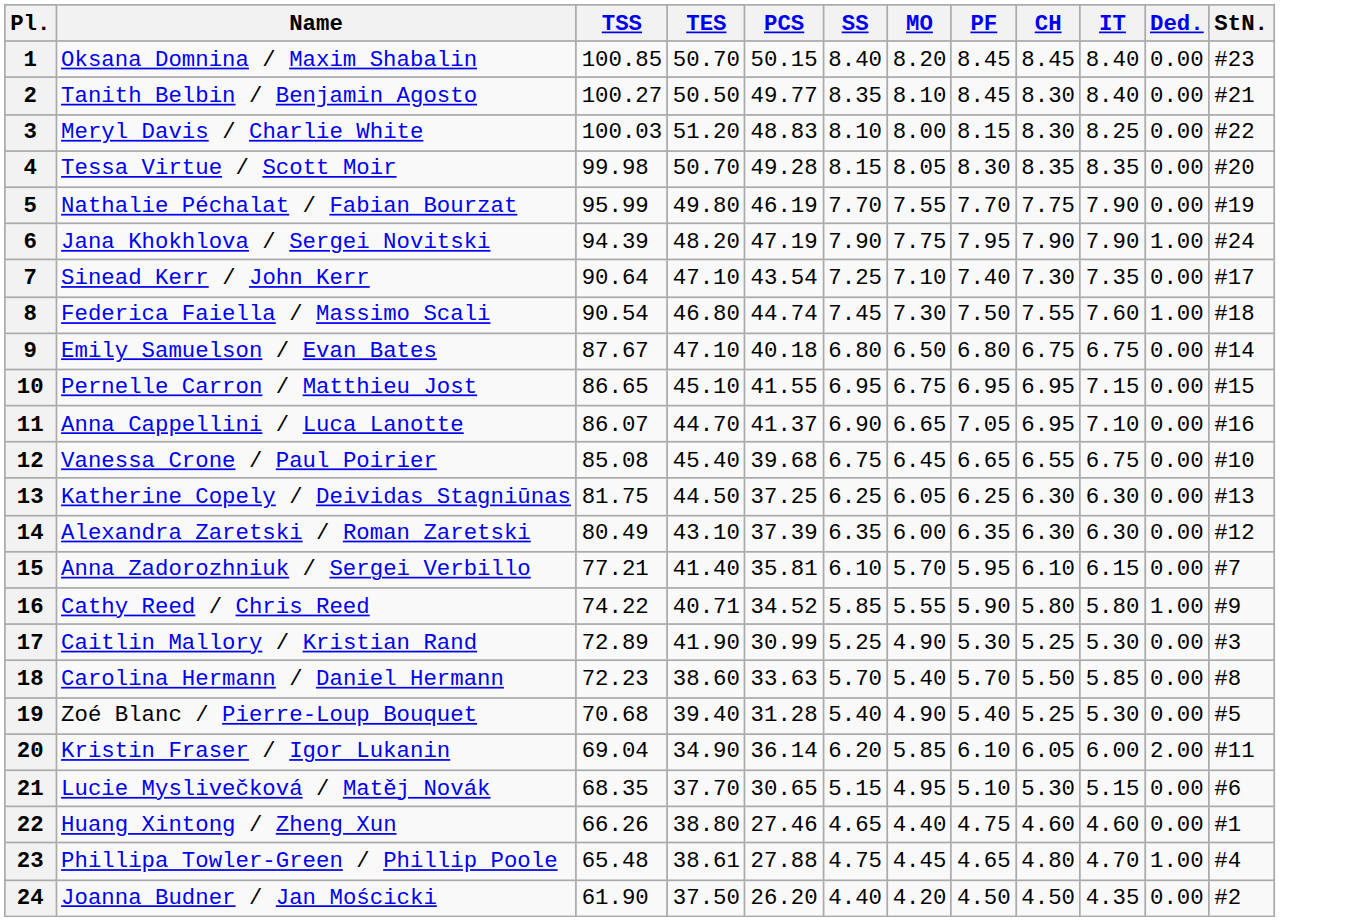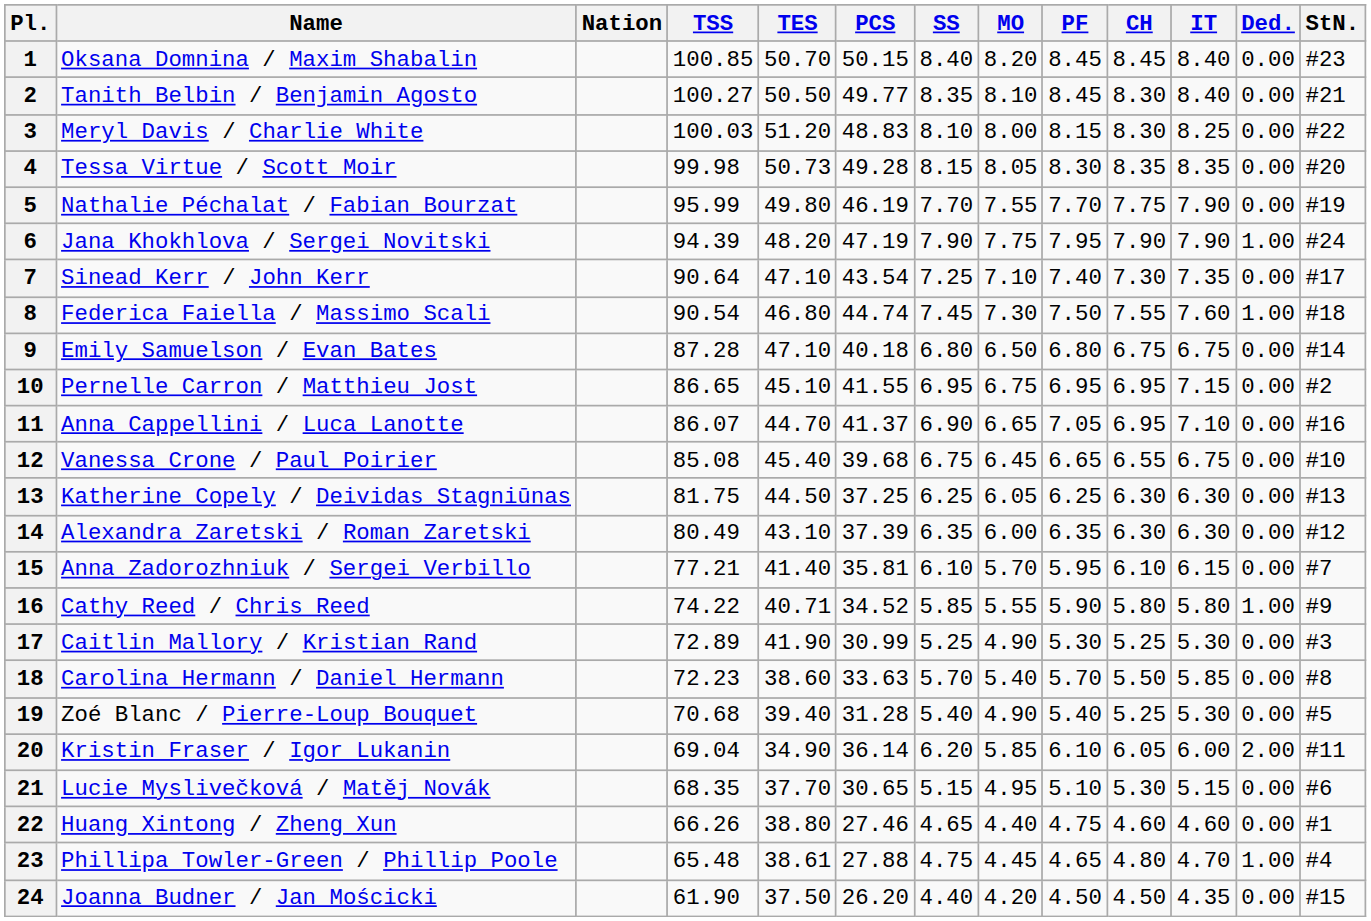 <table class="wikitable sortable">
 <tr>
 <th>Pl.</th>
 <th>Name</th>
+<th>Nation</th>
 <th><a href='#'>TSS</a></th>
 <th><a href='#'>TES</a></th>
 <th><a href='#'>PCS</a></th>
 <th><a href='#'>SS</a></th>
 <th><a href='#'>MO</a></th>
 <th><a href='#'>PF</a></th>
 <th><a href='#'>CH</a></th>
 <th><a href='#'>IT</a></th>
 <th><a href='#'>Ded.</a></th>
 <th>StN.</th>
 </tr>
 <tr>
 <th>1</th>
 <td><a href='#'>Oksana Domnina</a> / <a href='#'>Maxim Shabalin</a></td>
+<td></td>
 <td>100.85</td>
 <td>50.70</td>
 <td>50.15</td>
 <td>8.40</td>
 <td>8.20</td>
 <td>8.45</td>
 <td>8.45</td>
 <td>8.40</td>
 <td>0.00</td>
 <td>#23</td>
 </tr>
 <tr>
 <th>2</th>
 <td><a href='#'>Tanith Belbin</a> / <a href='#'>Benjamin Agosto</a></td>
+<td></td>
 <td>100.27</td>
 <td>50.50</td>
 <td>49.77</td>
 <td>8.35</td>
 <td>8.10</td>
 <td>8.45</td>
 <td>8.30</td>
 <td>8.40</td>
 <td>0.00</td>
 <td>#21</td>
 </tr>
 <tr>
 <th>3</th>
 <td><a href='#'>Meryl Davis</a> / <a href='#'>Charlie White</a></td>
+<td></td>
 <td>100.03</td>
 <td>51.20</td>
 <td>48.83</td>
 <td>8.10</td>
 <td>8.00</td>
 <td>8.15</td>
 <td>8.30</td>
 <td>8.25</td>
 <td>0.00</td>
 <td>#22</td>
 </tr>
 <tr>
 <th>4</th>
 <td><a href='#'>Tessa Virtue</a> / <a href='#'>Scott Moir</a></td>
+<td></td>
 <td>99.98</td>
-<td>50.70</td>
+<td>50.73</td>
 <td>49.28</td>
 <td>8.15</td>
 <td>8.05</td>
 <td>8.30</td>
 <td>8.35</td>
 <td>8.35</td>
 <td>0.00</td>
 <td>#20</td>
 </tr>
 <tr>
 <th>5</th>
 <td><a href='#'>Nathalie Péchalat</a> / <a href='#'>Fabian Bourzat</a></td>
+<td></td>
 <td>95.99</td>
 <td>49.80</td>
 <td>46.19</td>
 <td>7.70</td>
 <td>7.55</td>
 <td>7.70</td>
 <td>7.75</td>
 <td>7.90</td>
 <td>0.00</td>
 <td>#19</td>
 </tr>
 <tr>
 <th>6</th>
 <td><a href='#'>Jana Khokhlova</a> / <a href='#'>Sergei Novitski</a></td>
+<td></td>
 <td>94.39</td>
 <td>48.20</td>
 <td>47.19</td>
 <td>7.90</td>
 <td>7.75</td>
 <td>7.95</td>
 <td>7.90</td>
 <td>7.90</td>
 <td>1.00</td>
 <td>#24</td>
 </tr>
 <tr>
 <th>7</th>
 <td><a href='#'>Sinead Kerr</a> / <a href='#'>John Kerr</a></td>
+<td></td>
 <td>90.64</td>
 <td>47.10</td>
 <td>43.54</td>
 <td>7.25</td>
 <td>7.10</td>
 <td>7.40</td>
 <td>7.30</td>
 <td>7.35</td>
 <td>0.00</td>
 <td>#17</td>
 </tr>
 <tr>
 <th>8</th>
 <td><a href='#'>Federica Faiella</a> / <a href='#'>Massimo Scali</a></td>
+<td></td>
 <td>90.54</td>
 <td>46.80</td>
 <td>44.74</td>
 <td>7.45</td>
 <td>7.30</td>
 <td>7.50</td>
 <td>7.55</td>
 <td>7.60</td>
 <td>1.00</td>
 <td>#18</td>
 </tr>
 <tr>
 <th>9</th>
 <td><a href='#'>Emily Samuelson</a> / <a href='#'>Evan Bates</a></td>
-<td>87.67</td>
+<td></td>
+<td>87.28</td>
 <td>47.10</td>
 <td>40.18</td>
 <td>6.80</td>
 <td>6.50</td>
 <td>6.80</td>
 <td>6.75</td>
 <td>6.75</td>
 <td>0.00</td>
 <td>#14</td>
 </tr>
 <tr>
 <th>10</th>
 <td><a href='#'>Pernelle Carron</a> / <a href='#'>Matthieu Jost</a></td>
+<td></td>
 <td>86.65</td>
 <td>45.10</td>
 <td>41.55</td>
 <td>6.95</td>
 <td>6.75</td>
 <td>6.95</td>
 <td>6.95</td>
 <td>7.15</td>
 <td>0.00</td>
-<td>#15</td>
+<td>#2</td>
 </tr>
 <tr>
 <th>11</th>
 <td><a href='#'>Anna Cappellini</a> / <a href='#'>Luca Lanotte</a></td>
+<td></td>
 <td>86.07</td>
 <td>44.70</td>
 <td>41.37</td>
 <td>6.90</td>
 <td>6.65</td>
 <td>7.05</td>
 <td>6.95</td>
 <td>7.10</td>
 <td>0.00</td>
 <td>#16</td>
 </tr>
 <tr>
 <th>12</th>
 <td><a href='#'>Vanessa Crone</a> / <a href='#'>Paul Poirier</a></td>
+<td></td>
 <td>85.08</td>
 <td>45.40</td>
 <td>39.68</td>
 <td>6.75</td>
 <td>6.45</td>
 <td>6.65</td>
 <td>6.55</td>
 <td>6.75</td>
 <td>0.00</td>
 <td>#10</td>
 </tr>
 <tr>
 <th>13</th>
 <td><a href='#'>Katherine Copely</a> / <a href='#'>Deividas Stagniūnas</a></td>
+<td></td>
 <td>81.75</td>
 <td>44.50</td>
 <td>37.25</td>
 <td>6.25</td>
 <td>6.05</td>
 <td>6.25</td>
 <td>6.30</td>
 <td>6.30</td>
 <td>0.00</td>
 <td>#13</td>
 </tr>
 <tr>
 <th>14</th>
 <td><a href='#'>Alexandra Zaretski</a> / <a href='#'>Roman Zaretski</a></td>
+<td></td>
 <td>80.49</td>
 <td>43.10</td>
 <td>37.39</td>
 <td>6.35</td>
 <td>6.00</td>
 <td>6.35</td>
 <td>6.30</td>
 <td>6.30</td>
 <td>0.00</td>
 <td>#12</td>
 </tr>
 <tr>
 <th>15</th>
 <td><a href='#'>Anna Zadorozhniuk</a> / <a href='#'>Sergei Verbillo</a></td>
+<td></td>
 <td>77.21</td>
 <td>41.40</td>
 <td>35.81</td>
 <td>6.10</td>
 <td>5.70</td>
 <td>5.95</td>
 <td>6.10</td>
 <td>6.15</td>
 <td>0.00</td>
 <td>#7</td>
 </tr>
 <tr>
 <th>16</th>
 <td><a href='#'>Cathy Reed</a> / <a href='#'>Chris Reed</a></td>
+<td></td>
 <td>74.22</td>
 <td>40.71</td>
 <td>34.52</td>
 <td>5.85</td>
 <td>5.55</td>
 <td>5.90</td>
 <td>5.80</td>
 <td>5.80</td>
 <td>1.00</td>
 <td>#9</td>
 </tr>
 <tr>
 <th>17</th>
 <td><a href='#'>Caitlin Mallory</a> / <a href='#'>Kristian Rand</a></td>
+<td></td>
 <td>72.89</td>
 <td>41.90</td>
 <td>30.99</td>
 <td>5.25</td>
 <td>4.90</td>
 <td>5.30</td>
 <td>5.25</td>
 <td>5.30</td>
 <td>0.00</td>
 <td>#3</td>
 </tr>
 <tr>
 <th>18</th>
 <td><a href='#'>Carolina Hermann</a> / <a href='#'>Daniel Hermann</a></td>
+<td></td>
 <td>72.23</td>
 <td>38.60</td>
 <td>33.63</td>
 <td>5.70</td>
 <td>5.40</td>
 <td>5.70</td>
 <td>5.50</td>
 <td>5.85</td>
 <td>0.00</td>
 <td>#8</td>
 </tr>
 <tr>
 <th>19</th>
 <td>Zoé Blanc / <a href='#'>Pierre-Loup Bouquet</a></td>
+<td></td>
 <td>70.68</td>
 <td>39.40</td>
 <td>31.28</td>
 <td>5.40</td>
 <td>4.90</td>
 <td>5.40</td>
 <td>5.25</td>
 <td>5.30</td>
 <td>0.00</td>
 <td>#5</td>
 </tr>
 <tr>
 <th>20</th>
 <td><a href='#'>Kristin Fraser</a> / <a href='#'>Igor Lukanin</a></td>
+<td></td>
 <td>69.04</td>
 <td>34.90</td>
 <td>36.14</td>
 <td>6.20</td>
 <td>5.85</td>
 <td>6.10</td>
 <td>6.05</td>
 <td>6.00</td>
 <td>2.00</td>
 <td>#11</td>
 </tr>
 <tr>
 <th>21</th>
 <td><a href='#'>Lucie Myslivečková</a> / <a href='#'>Matěj Novák</a></td>
+<td></td>
 <td>68.35</td>
 <td>37.70</td>
 <td>30.65</td>
 <td>5.15</td>
 <td>4.95</td>
 <td>5.10</td>
 <td>5.30</td>
 <td>5.15</td>
 <td>0.00</td>
 <td>#6</td>
 </tr>
 <tr>
 <th>22</th>
 <td><a href='#'>Huang Xintong</a> / <a href='#'>Zheng Xun</a></td>
+<td></td>
 <td>66.26</td>
 <td>38.80</td>
 <td>27.46</td>
 <td>4.65</td>
 <td>4.40</td>
 <td>4.75</td>
 <td>4.60</td>
 <td>4.60</td>
 <td>0.00</td>
 <td>#1</td>
 </tr>
 <tr>
 <th>23</th>
 <td><a href='#'>Phillipa Towler-Green</a> / <a href='#'>Phillip Poole</a></td>
+<td></td>
 <td>65.48</td>
 <td>38.61</td>
 <td>27.88</td>
 <td>4.75</td>
 <td>4.45</td>
 <td>4.65</td>
 <td>4.80</td>
 <td>4.70</td>
 <td>1.00</td>
 <td>#4</td>
 </tr>
 <tr>
 <th>24</th>
 <td><a href='#'>Joanna Budner</a> / <a href='#'>Jan Mościcki</a></td>
+<td></td>
 <td>61.90</td>
 <td>37.50</td>
 <td>26.20</td>
 <td>4.40</td>
 <td>4.20</td>
 <td>4.50</td>
 <td>4.50</td>
 <td>4.35</td>
 <td>0.00</td>
-<td>#2</td>
+<td>#15</td>
 </tr>
 </table>
